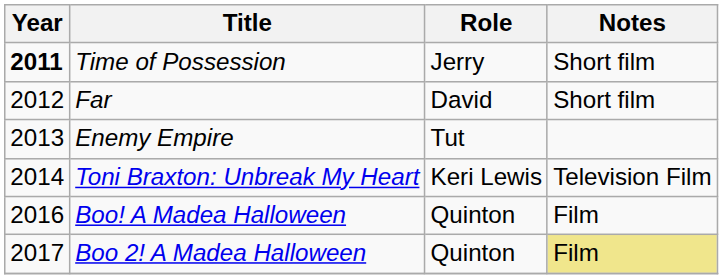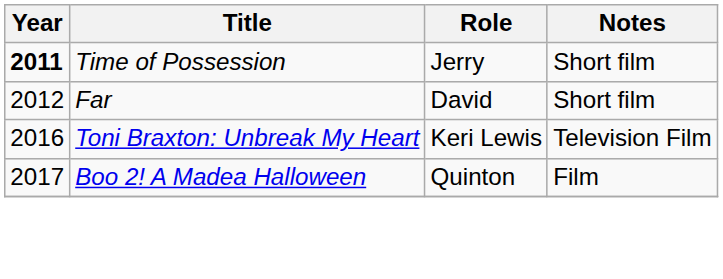 <table class="wikitable sortable">
 <tr>
 <th>Year</th>
 <th>Title</th>
 <th>Role</th>
 <th class="unsortable">Notes</th>
 </tr>
 <tr>
 <td><strong>2011</strong></td>
 <td><em>Time of Possession</em></td>
 <td>Jerry</td>
 <td>Short film</td>
 </tr>
 <tr>
 <td>2012</td>
 <td><em>Far</em></td>
 <td>David</td>
 <td>Short film</td>
 </tr>
 <tr>
-<td>2013</td>
-<td><em>Enemy Empire</em></td>
-<td>Tut</td>
-<td></td>
-</tr>
-<tr>
-<td>2014</td>
+<td>2016</td>
 <td><em><a href='#'>Toni Braxton: Unbreak My Heart</a></em></td>
 <td>Keri Lewis</td>
 <td>Television Film</td>
 </tr>
 <tr>
-<td>2016</td>
-<td><em><a href='#'>Boo! A Madea Halloween</a></em></td>
+<td>2017</td>
+<td><em><a href='#'>Boo 2! A Madea Halloween</a></em></td>
 <td>Quinton</td>
 <td>Film</td>
 </tr>
 <tr>
-<td>2017</td>
-<td><em><a href='#'>Boo 2! A Madea Halloween</a></em></td>
-<td>Quinton</td>
-<td style="background: khaki;">Film</td>
-</tr>
-<tr>
 </tr>
 </table>
